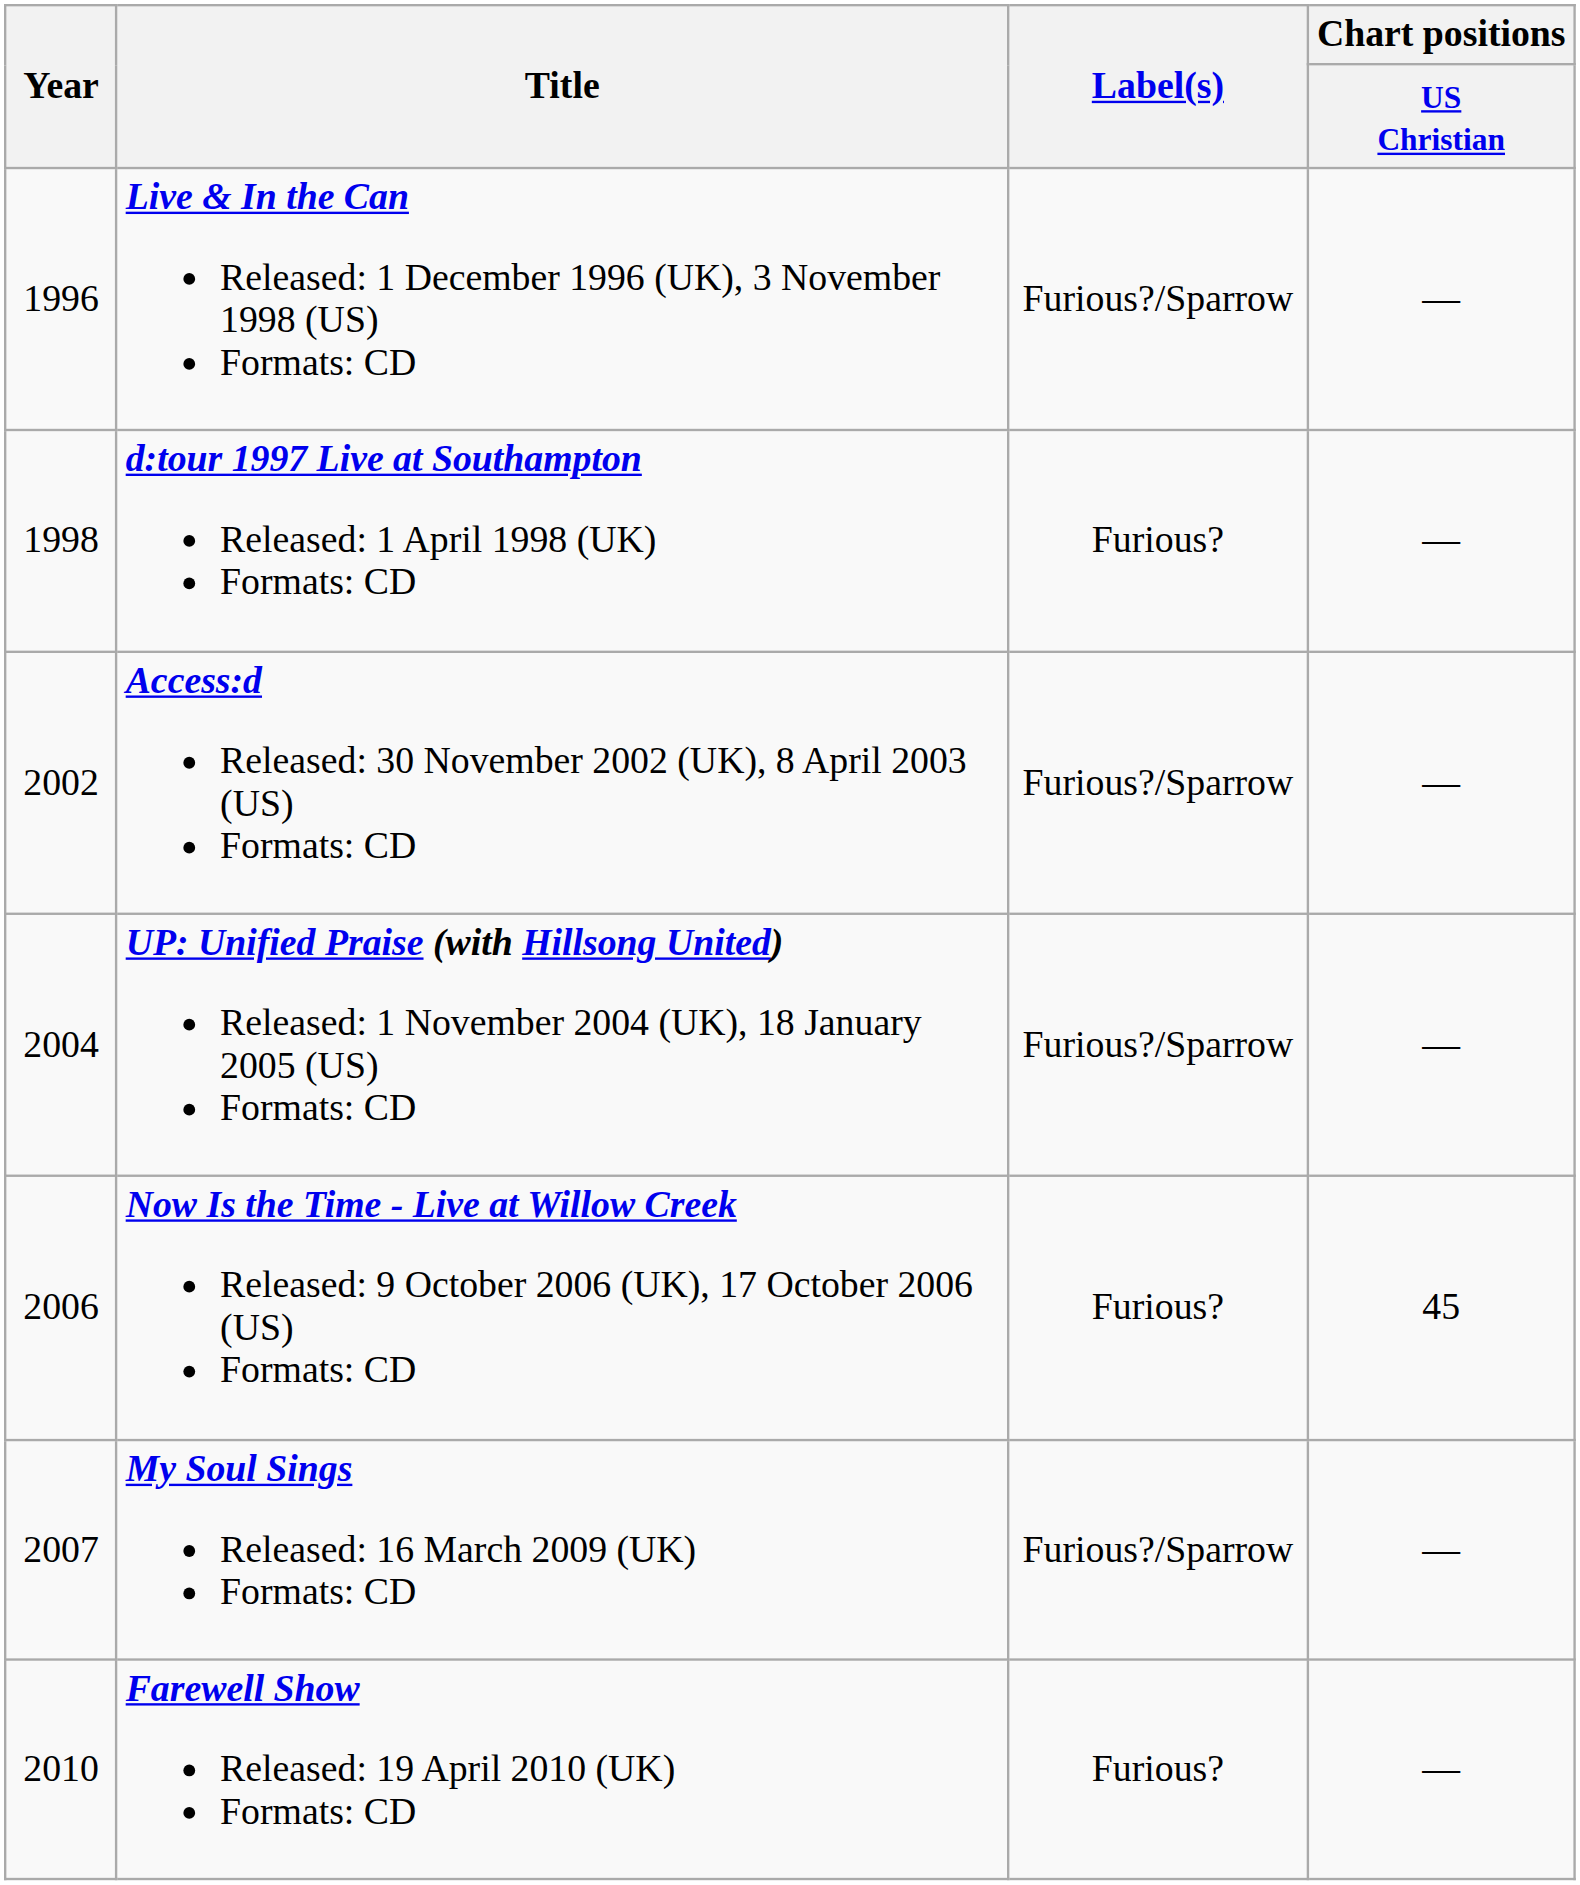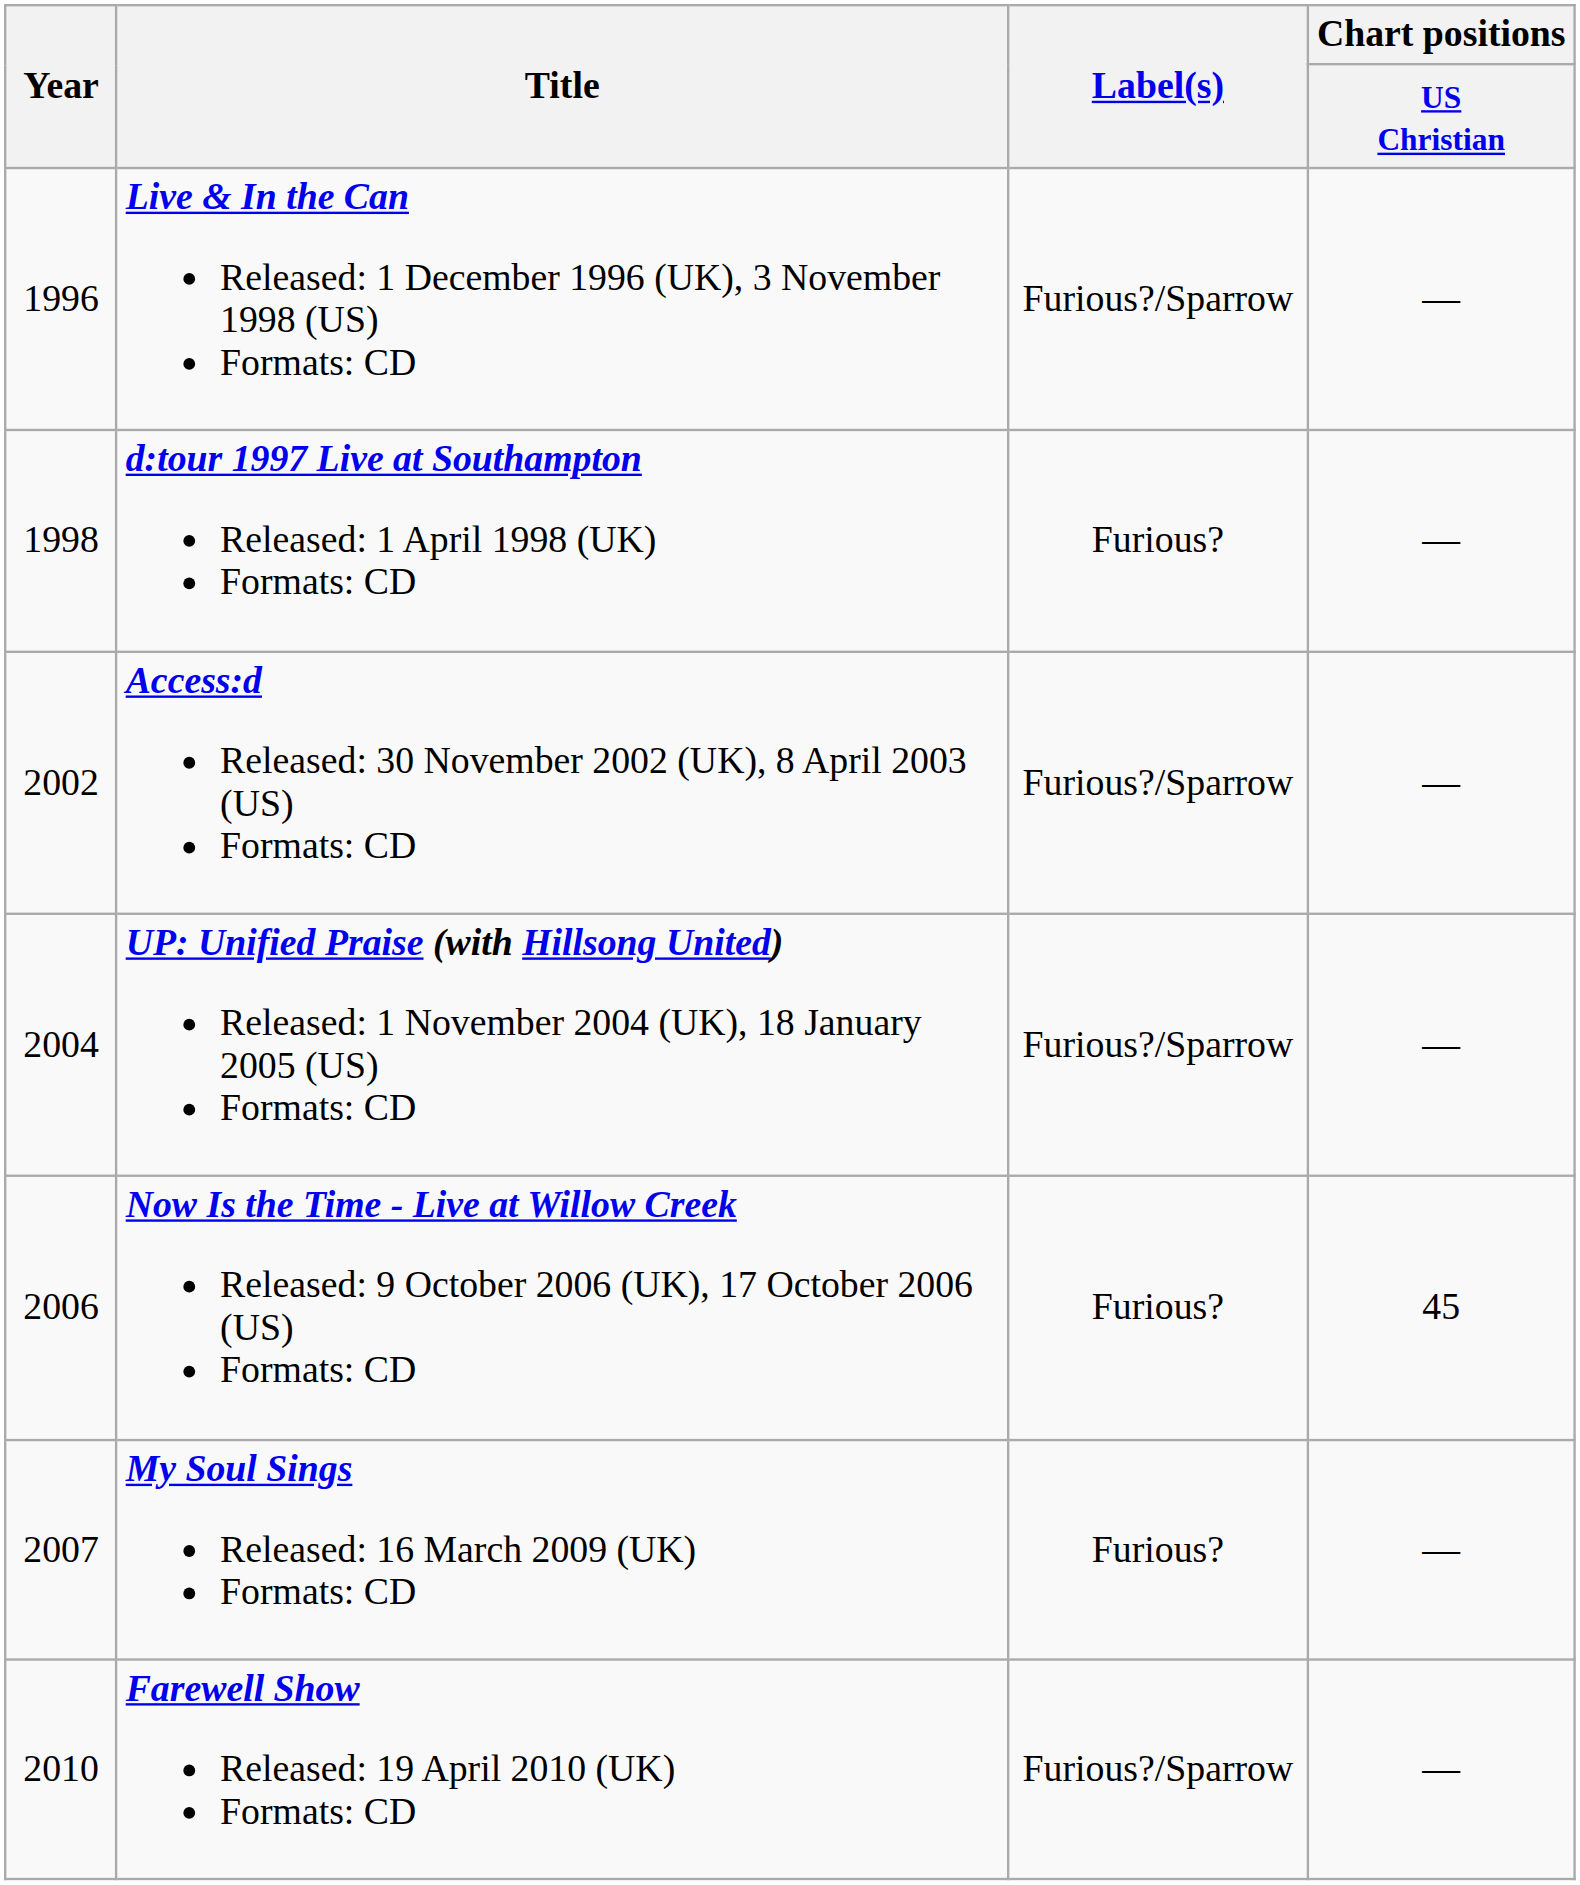 <table class="wikitable">
 <tr>
 <th rowspan="2" width="40">Year</th>
 <th rowspan="2" width="370">Title</th>
 <th rowspan="2" width="120"><a href='#'>Label(s)</a></th>
 <th colspan="1">Chart positions</th>
 </tr>
 <tr>
 <th><small><a href='#'>US<br>Christian</a></small></th>
 </tr>
 <tr>
 <td align="center">1996</td>
 <td><strong><em><a href='#'>Live & In the Can</a></em></strong><br><ul><li>Released: 1 December 1996 (UK), 3 November 1998 (US)</li><li>Formats: CD</li></ul></td>
 <td align="center">Furious?/Sparrow</td>
 <td align="center">—</td>
 </tr>
 <tr>
 <td align="center">1998</td>
 <td><strong><em><a href='#'>d:tour 1997 Live at Southampton</a></em></strong><br><ul><li>Released: 1 April 1998 (UK)</li><li>Formats: CD</li></ul></td>
 <td align="center">Furious?</td>
 <td align="center">—</td>
 </tr>
 <tr>
 <td align="center">2002</td>
 <td><strong><em><a href='#'>Access:d</a></em></strong><br><ul><li>Released: 30 November 2002 (UK), 8 April 2003 (US)</li><li>Formats: CD</li></ul></td>
 <td align="center">Furious?/Sparrow</td>
 <td align="center">—</td>
 </tr>
 <tr>
 <td align="center">2004</td>
 <td><strong><em><a href='#'>UP: Unified Praise</a> (with <a href='#'>Hillsong United</a>)</em></strong><br><ul><li>Released: 1 November 2004 (UK), 18 January 2005 (US)</li><li>Formats: CD</li></ul></td>
 <td align="center">Furious?/Sparrow</td>
 <td align="center">—</td>
 </tr>
 <tr>
 <td align="center">2006</td>
 <td><strong><em><a href='#'>Now Is the Time - Live at Willow Creek</a></em></strong><br><ul><li>Released: 9 October 2006 (UK), 17 October 2006 (US)</li><li>Formats: CD</li></ul></td>
 <td align="center">Furious?</td>
 <td align="center">45</td>
 </tr>
 <tr>
 <td align="center">2007</td>
 <td><strong><em><a href='#'>My Soul Sings</a></em></strong><br><ul><li>Released: 16 March 2009 (UK)</li><li>Formats: CD</li></ul></td>
-<td align="center">Furious?/Sparrow</td>
+<td align="center">Furious?</td>
 <td align="center">—</td>
 </tr>
 <tr>
 <td align="center">2010</td>
 <td><strong><em><a href='#'>Farewell Show</a></em></strong><br><ul><li>Released: 19 April 2010 (UK)</li><li>Formats: CD</li></ul></td>
-<td align="center">Furious?</td>
+<td align="center">Furious?/Sparrow</td>
 <td align="center">—</td>
 </tr>
 </table>
